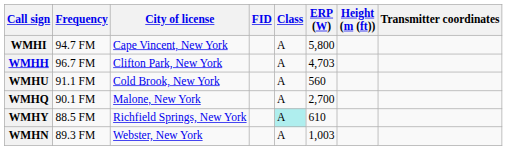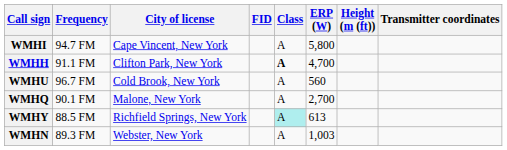 <table class="wikitable sortable">
 <tr>
 <th scope="col"><a href='#'>Call sign</a></th>
 <th scope="col" data-sort-type="number"><a href='#'>Frequency</a></th>
 <th><a href='#'>City of license</a></th>
 <th scope="col" data-sort-type="number"><a href='#'>FID</a></th>
 <th scope="col"><a href='#'>Class</a></th>
 <th scope="col" data-sort-type="number"><a href='#'>ERP</a><br>(<a href='#'>W</a>)</th>
 <th scope="col" data-sort-type="number"><a href='#'>Height</a><br>(<a href='#'>m</a> (<a href='#'>ft</a>))</th>
 <th scope="col" class="unsortable">Transmitter coordinates</th>
 </tr>
 <tr>
 <th scope="row">WMHI</th>
 <td>94.7 FM</td>
 <td><a href='#'>Cape Vincent, New York</a></td>
 <td></td>
 <td>A</td>
 <td>5,800</td>
 <td></td>
 <td></td>
 </tr>
 <tr>
 <th scope="row"><a href='#'>WMHH</a></th>
-<td>96.7 FM</td>
+<td>91.1 FM</td>
 <td><a href='#'>Clifton Park, New York</a></td>
 <td></td>
-<td>A</td>
-<td>4,703</td>
+<td><strong>A</strong></td>
+<td>4,700</td>
 <td></td>
 <td></td>
 </tr>
 <tr>
 <th scope="row">WMHU</th>
-<td>91.1 FM</td>
+<td>96.7 FM</td>
 <td><a href='#'>Cold Brook, New York</a></td>
 <td></td>
 <td>A</td>
 <td>560</td>
 <td></td>
 <td></td>
 </tr>
 <tr>
 <th scope="row">WMHQ</th>
 <td>90.1 FM</td>
 <td><a href='#'>Malone, New York</a></td>
 <td></td>
 <td>A</td>
 <td>2,700</td>
 <td></td>
 <td></td>
 </tr>
 <tr>
 <th scope="row">WMHY</th>
 <td>88.5 FM</td>
 <td><a href='#'>Richfield Springs, New York</a></td>
 <td></td>
 <td style="background: paleturquoise;">A</td>
-<td>610</td>
+<td>613</td>
 <td></td>
 <td></td>
 </tr>
 <tr>
 <th scope="row">WMHN</th>
 <td>89.3 FM</td>
 <td><a href='#'>Webster, New York</a></td>
 <td></td>
 <td>A</td>
 <td>1,003</td>
 <td></td>
 <td></td>
 </tr>
 </table>
